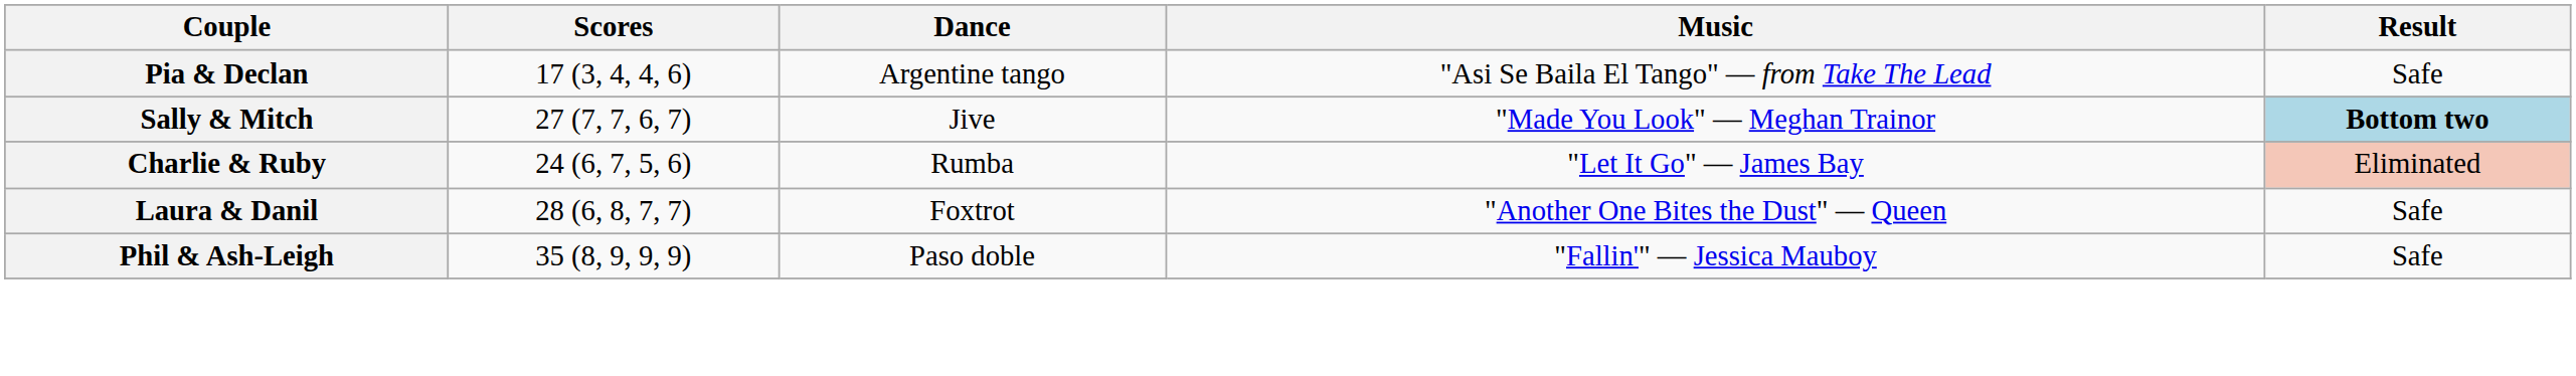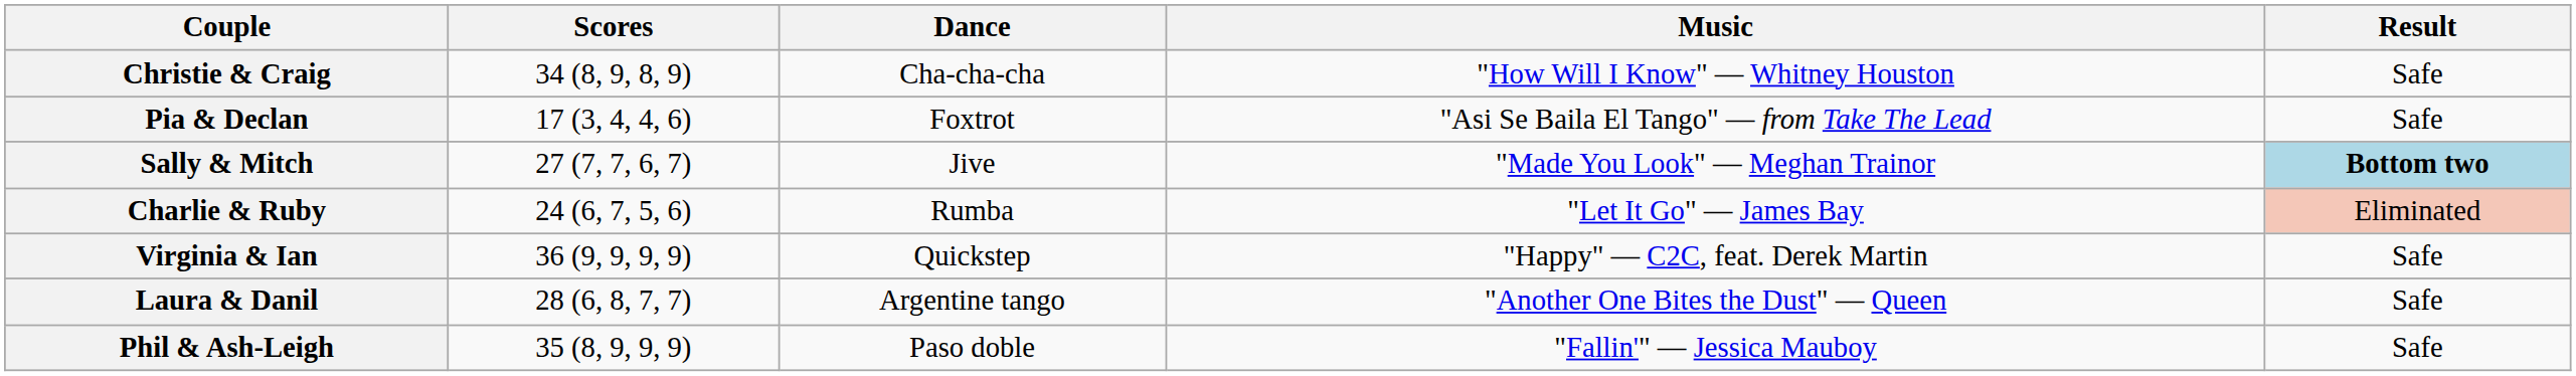 <table class="wikitable sortable" style="text-align:center; width: 90%">
 <tr>
 <th scope="col">Couple</th>
 <th scope="col">Scores</th>
 <th scope="col" class="unsortable">Dance</th>
 <th scope="col" class="unsortable">Music</th>
 <th scope="col" class="unsortable">Result</th>
 </tr>
 <tr>
+<th scope="row">Christie & Craig</th>
+<td>34 (8, 9, 8, 9)</td>
+<td>Cha-cha-cha</td>
+<td>"<a href='#'>How Will I Know</a>" — <a href='#'>Whitney Houston</a></td>
+<td>Safe</td>
+</tr>
+<tr>
 <th scope="row">Pia & Declan</th>
 <td>17 (3, 4, 4, 6)</td>
-<td>Argentine tango</td>
+<td>Foxtrot</td>
 <td>"Asi Se Baila El Tango" — <em>from <a href='#'>Take The Lead</a></em></td>
 <td>Safe</td>
 </tr>
 <tr>
 <th scope="row">Sally & Mitch</th>
 <td>27 (7, 7, 6, 7)</td>
 <td>Jive</td>
 <td>"<a href='#'>Made You Look</a>" — <a href='#'>Meghan Trainor</a></td>
 <td bgcolor="lightblue"><strong>Bottom two</strong></td>
 </tr>
 <tr>
 <th scope="row">Charlie & Ruby</th>
 <td>24 (6, 7, 5, 6)</td>
 <td>Rumba</td>
 <td>"<a href='#'>Let It Go</a>" — <a href='#'>James Bay</a></td>
 <td bgcolor="f4c7b8">Eliminated</td>
 </tr>
 <tr>
+<th scope="row">Virginia & Ian</th>
+<td>36 (9, 9, 9, 9)</td>
+<td>Quickstep</td>
+<td>"Happy" — <a href='#'>C2C</a>, feat. Derek Martin</td>
+<td>Safe</td>
+</tr>
+<tr>
 <th scope="row">Laura & Danil</th>
 <td>28 (6, 8, 7, 7)</td>
-<td>Foxtrot</td>
+<td>Argentine tango</td>
 <td>"<a href='#'>Another One Bites the Dust</a>" — <a href='#'>Queen</a></td>
 <td>Safe</td>
 </tr>
 <tr>
 <th scope="row">Phil & Ash-Leigh</th>
 <td>35 (8, 9, 9, 9)</td>
 <td>Paso doble</td>
 <td>"<a href='#'>Fallin'</a>" — <a href='#'>Jessica Mauboy</a></td>
 <td>Safe</td>
 </tr>
 </table>
